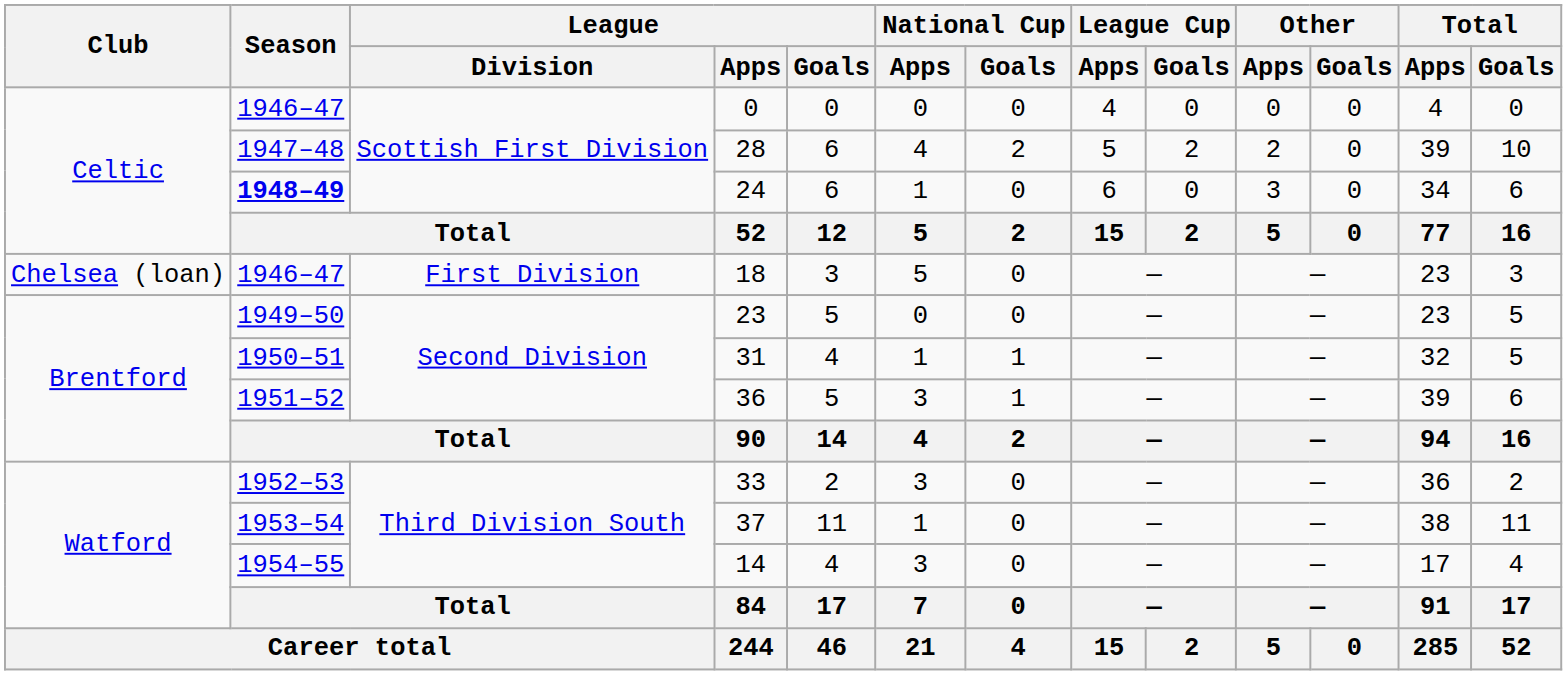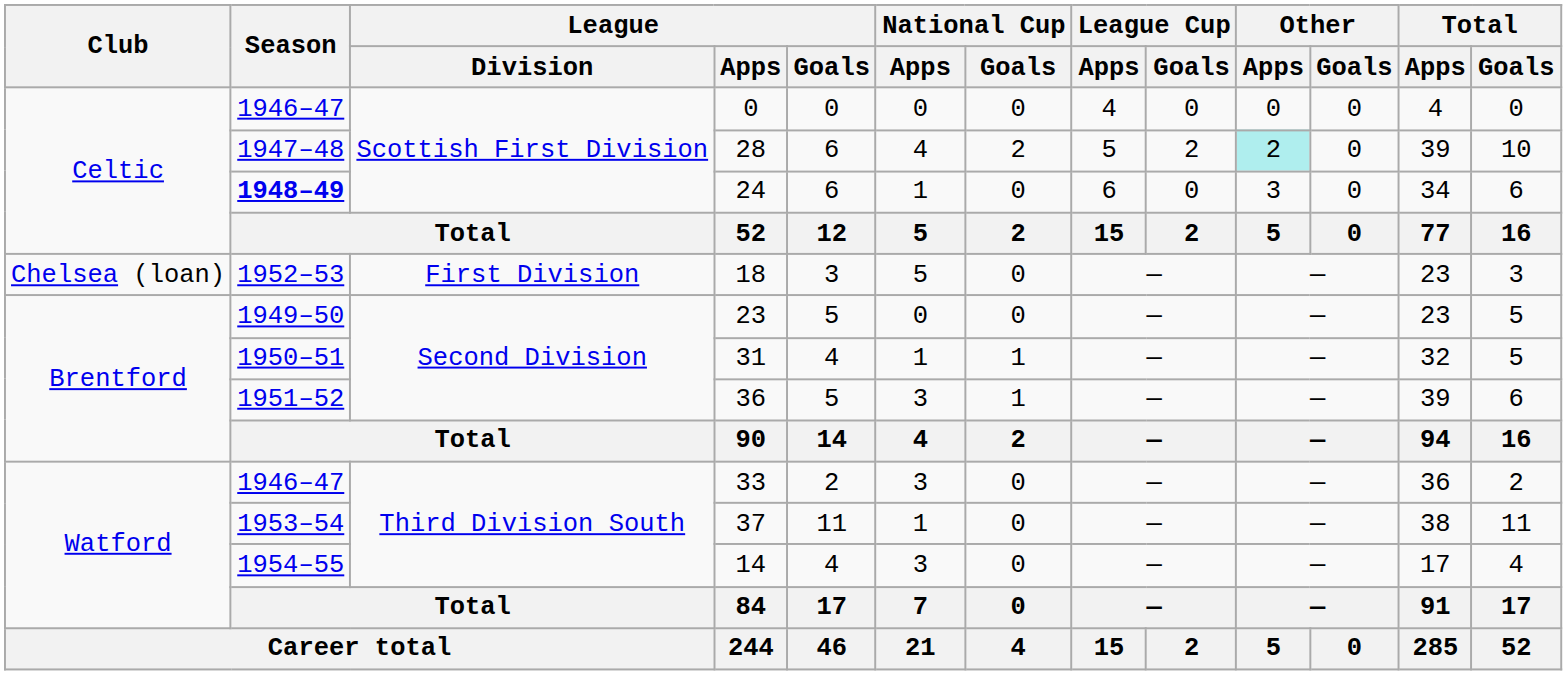 <table class="wikitable" style="text-align: center;">
 <tr>
 <th rowspan="2">Club</th>
 <th rowspan="2">Season</th>
 <th colspan="3">League</th>
 <th colspan="2">National Cup</th>
 <th colspan="2">League Cup</th>
 <th colspan="2">Other</th>
 <th colspan="2">Total</th>
 </tr>
 <tr>
 <th>Division</th>
 <th>Apps</th>
 <th>Goals</th>
 <th>Apps</th>
 <th>Goals</th>
 <th>Apps</th>
 <th>Goals</th>
 <th>Apps</th>
 <th>Goals</th>
 <th>Apps</th>
 <th>Goals</th>
 </tr>
 <tr>
 <td rowspan="4"><a href='#'>Celtic</a></td>
 <td><a href='#'>1946–47</a></td>
 <td rowspan="3"><a href='#'>Scottish First Division</a></td>
 <td>0</td>
 <td>0</td>
 <td>0</td>
 <td>0</td>
 <td>4</td>
 <td>0</td>
 <td>0</td>
 <td>0</td>
 <td>4</td>
 <td>0</td>
 </tr>
 <tr>
 <td><a href='#'>1947–48</a></td>
 <td>28</td>
 <td>6</td>
 <td>4</td>
 <td>2</td>
 <td>5</td>
 <td>2</td>
-<td>2</td>
+<td style="background: paleturquoise;">2</td>
 <td>0</td>
 <td>39</td>
 <td>10</td>
 </tr>
 <tr>
 <td><strong><a href='#'>1948–49</a></strong></td>
 <td>24</td>
 <td>6</td>
 <td>1</td>
 <td>0</td>
 <td>6</td>
 <td>0</td>
 <td>3</td>
 <td>0</td>
 <td>34</td>
 <td>6</td>
 </tr>
 <tr>
 <th colspan="2">Total</th>
 <th>52</th>
 <th>12</th>
 <th>5</th>
 <th>2</th>
 <th>15</th>
 <th>2</th>
 <th>5</th>
 <th>0</th>
 <th>77</th>
 <th>16</th>
 </tr>
 <tr>
 <td><a href='#'>Chelsea</a> (loan)</td>
-<td><a href='#'>1946–47</a></td>
+<td><a href='#'>1952–53</a></td>
 <td><a href='#'>First Division</a></td>
 <td>18</td>
 <td>3</td>
 <td>5</td>
 <td>0</td>
 <td colspan="2">—</td>
 <td colspan="2">—</td>
 <td>23</td>
 <td>3</td>
 </tr>
 <tr>
 <td rowspan="4"><a href='#'>Brentford</a></td>
 <td><a href='#'>1949–50</a></td>
 <td rowspan="3"><a href='#'>Second Division</a></td>
 <td>23</td>
 <td>5</td>
 <td>0</td>
 <td>0</td>
 <td colspan="2">—</td>
 <td colspan="2">—</td>
 <td>23</td>
 <td>5</td>
 </tr>
 <tr>
 <td><a href='#'>1950–51</a></td>
 <td>31</td>
 <td>4</td>
 <td>1</td>
 <td>1</td>
 <td colspan="2">—</td>
 <td colspan="2">—</td>
 <td>32</td>
 <td>5</td>
 </tr>
 <tr>
 <td><a href='#'>1951–52</a></td>
 <td>36</td>
 <td>5</td>
 <td>3</td>
 <td>1</td>
 <td colspan="2">—</td>
 <td colspan="2">—</td>
 <td>39</td>
 <td>6</td>
 </tr>
 <tr>
 <th colspan="2">Total</th>
 <th>90</th>
 <th>14</th>
 <th>4</th>
 <th>2</th>
 <th colspan="2">—</th>
 <th colspan="2">—</th>
 <th>94</th>
 <th>16</th>
 </tr>
 <tr>
 <td rowspan="4"><a href='#'>Watford</a></td>
-<td><a href='#'>1952–53</a></td>
+<td><a href='#'>1946–47</a></td>
 <td rowspan="3"><a href='#'>Third Division South</a></td>
 <td>33</td>
 <td>2</td>
 <td>3</td>
 <td>0</td>
 <td colspan="2">—</td>
 <td colspan="2">—</td>
 <td>36</td>
 <td>2</td>
 </tr>
 <tr>
 <td><a href='#'>1953–54</a></td>
 <td>37</td>
 <td>11</td>
 <td>1</td>
 <td>0</td>
 <td colspan="2">—</td>
 <td colspan="2">—</td>
 <td>38</td>
 <td>11</td>
 </tr>
 <tr>
 <td><a href='#'>1954–55</a></td>
 <td>14</td>
 <td>4</td>
 <td>3</td>
 <td>0</td>
 <td colspan="2">—</td>
 <td colspan="2">—</td>
 <td>17</td>
 <td>4</td>
 </tr>
 <tr>
 <th colspan="2">Total</th>
 <th>84</th>
 <th>17</th>
 <th>7</th>
 <th>0</th>
 <th colspan="2">—</th>
 <th colspan="2">—</th>
 <th>91</th>
 <th>17</th>
 </tr>
 <tr>
 <th colspan="3">Career total</th>
 <th>244</th>
 <th>46</th>
 <th>21</th>
 <th>4</th>
 <th>15</th>
 <th>2</th>
 <th>5</th>
 <th>0</th>
 <th>285</th>
 <th>52</th>
 </tr>
 </table>
